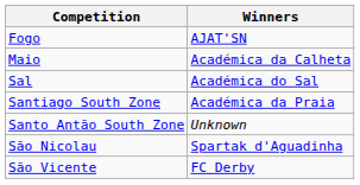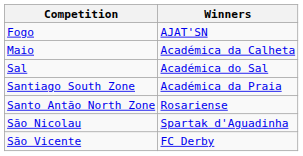 <table class="wikitable">
 <tr>
 <th>Competition</th>
 <th>Winners</th>
 </tr>
 <tr>
 <td><a href='#'>Fogo</a></td>
 <td><a href='#'>AJAT'SN</a></td>
 </tr>
 <tr>
 <td><a href='#'>Maio</a></td>
 <td><a href='#'>Académica da Calheta</a></td>
 </tr>
 <tr>
 <td><a href='#'>Sal</a></td>
 <td><a href='#'>Académica do Sal</a></td>
 </tr>
 <tr>
 <td><a href='#'>Santiago South Zone</a></td>
 <td><a href='#'>Académica da Praia</a></td>
 </tr>
 <tr>
-<td><a href='#'>Santo Antão South Zone</a></td>
-<td><em>Unknown</em></td>
+<td><a href='#'>Santo Antão North Zone</a></td>
+<td><a href='#'>Rosariense</a></td>
 </tr>
 <tr>
 <td><a href='#'>São Nicolau</a></td>
 <td><a href='#'>Spartak d'Aguadinha</a></td>
 </tr>
 <tr>
 <td><a href='#'>São Vicente</a></td>
 <td><a href='#'>FC Derby</a></td>
 </tr>
 </table>
